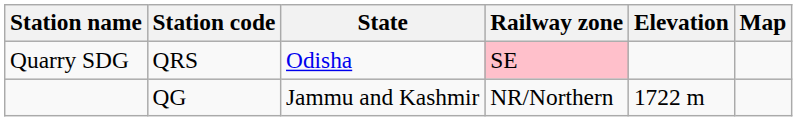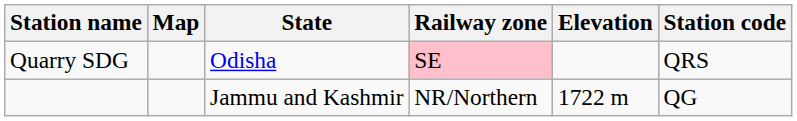 <table class="sortable wikitable">
 <tr>
 <th>Station name</th>
-<th>Station code</th>
+<th>Map</th>
 <th>State</th>
 <th>Railway zone</th>
 <th>Elevation</th>
-<th>Map</th>
+<th>Station code</th>
 </tr>
 <tr>
 <td>Quarry SDG</td>
-<td>QRS</td>
+<td></td>
 <td><a href='#'>Odisha</a></td>
 <td style="background: pink;">SE</td>
 <td></td>
-<td></td>
+<td>QRS</td>
 </tr>
 <tr>
 <td></td>
-<td>QG</td>
+<td></td>
 <td>Jammu and Kashmir</td>
 <td>NR/Northern</td>
 <td>1722 m</td>
-<td></td>
+<td>QG</td>
 </tr>
 </table>
